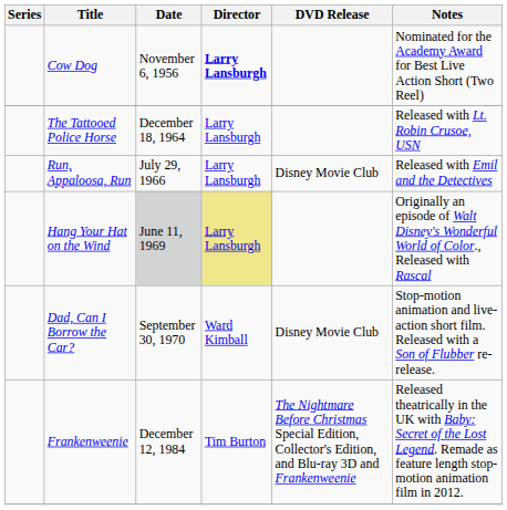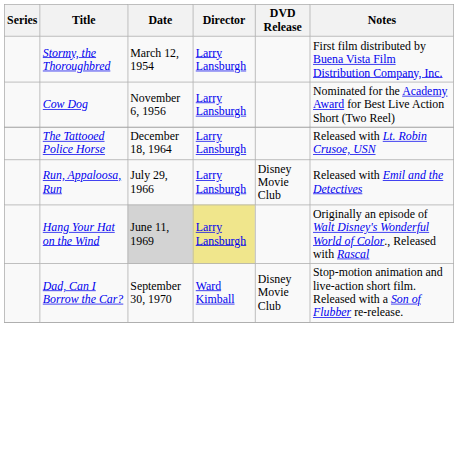 <table class="wikitable sortable">
 <tr>
 <th>Series</th>
 <th>Title</th>
 <th>Date</th>
 <th>Director</th>
 <th>DVD Release</th>
 <th>Notes</th>
 </tr>
 <tr>
 <td></td>
+<td><em><a href='#'>Stormy, the Thoroughbred</a></em></td>
+<td>March 12, 1954</td>
+<td><a href='#'>Larry Lansburgh</a></td>
+<td></td>
+<td>First film distributed by <a href='#'>Buena Vista Film Distribution Company, Inc.</a></td>
+</tr>
+<tr>
+<td></td>
 <td><em><a href='#'>Cow Dog</a></em></td>
 <td>November 6, 1956</td>
-<td><strong><a href='#'>Larry Lansburgh</a></strong></td>
+<td><a href='#'>Larry Lansburgh</a></td>
 <td></td>
 <td>Nominated for the <a href='#'>Academy Award</a> for Best Live Action Short (Two Reel)</td>
 </tr>
 <tr>
 </tr>
 <tr>
 <td></td>
 <td><em><a href='#'>The Tattooed Police Horse</a></em></td>
 <td>December 18, 1964</td>
 <td><a href='#'>Larry Lansburgh</a></td>
 <td></td>
 <td>Released with <em><a href='#'>Lt. Robin Crusoe, USN</a></em></td>
 </tr>
 <tr>
 <td></td>
 <td><em><a href='#'>Run, Appaloosa, Run</a></em></td>
 <td>July 29, 1966</td>
 <td><a href='#'>Larry Lansburgh</a></td>
 <td>Disney Movie Club</td>
 <td>Released with <em><a href='#'>Emil and the Detectives</a></em></td>
 </tr>
 <tr>
 <td></td>
 <td><em><a href='#'>Hang Your Hat on the Wind</a></em></td>
 <td style="background: lightgrey;">June 11, 1969</td>
 <td style="background: khaki;"><a href='#'>Larry Lansburgh</a></td>
 <td></td>
 <td>Originally an episode of <em><a href='#'>Walt Disney's Wonderful World of Color</a></em>., Released with <em><a href='#'>Rascal</a></em></td>
 </tr>
 <tr>
 <td></td>
 <td><em><a href='#'>Dad, Can I Borrow the Car?</a></em></td>
 <td>September 30, 1970</td>
 <td><a href='#'>Ward Kimball</a></td>
 <td>Disney Movie Club</td>
 <td>Stop-motion animation and live-action short film. Released with a <em><a href='#'>Son of Flubber</a></em> re-release.</td>
 </tr>
 <tr>
-<td></td>
-<td><em><a href='#'>Frankenweenie</a></em></td>
-<td>December 12, 1984</td>
-<td><a href='#'>Tim Burton</a></td>
-<td><em><a href='#'>The Nightmare Before Christmas</a></em> Special Edition, Collector's Edition, and Blu-ray 3D and <em><a href='#'>Frankenweenie</a></em></td>
-<td>Released theatrically  in the UK with <em><a href='#'>Baby: Secret of the Lost Legend</a></em>. Remade as feature length stop-motion animation film in 2012.</td>
-</tr>
-<tr>
 </tr>
 </table>
